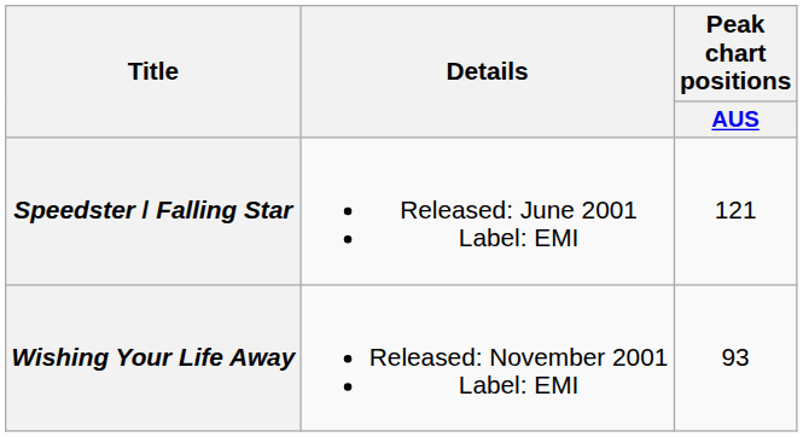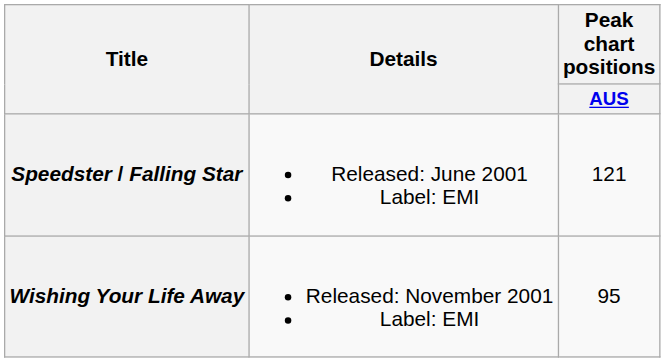 <table class="wikitable plainrowheaders" style="text-align:center">
 <tr>
 <th scope="col" rowspan="2">Title</th>
 <th scope="col" rowspan="2">Details</th>
 <th scope="col" colspan="1">Peak chart positions</th>
 </tr>
 <tr>
 <th scope="col" style="width:3em;font-size:90%;"><a href='#'>AUS</a><br></th>
 </tr>
 <tr>
 <th scope="row"><em>Speedster</em> / <em>Falling Star</em></th>
 <td><br><ul><li>Released: June 2001</li><li>Label: EMI</li></ul></td>
 <td>121</td>
 </tr>
 <tr>
 <th scope="row"><em>Wishing Your Life Away</em></th>
 <td><br><ul><li>Released: November 2001</li><li>Label: EMI</li></ul></td>
-<td>93</td>
+<td>95</td>
 </tr>
 </table>
